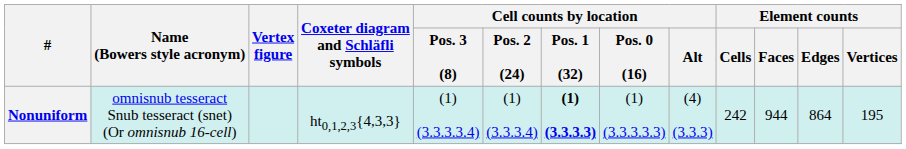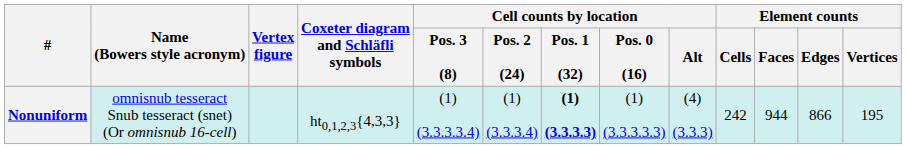 <table class="wikitable">
 <tr>
 <th rowspan=2>#</th>
 <th rowspan=2>Name<br>(Bowers style acronym)</th>
 <th rowspan=2><a href='#'>Vertex<br>figure</a></th>
 <th rowspan=2><a href='#'>Coxeter diagram</a><br>and <a href='#'>Schläfli</a><br>symbols</th>
 <th colspan=5>Cell counts by location</th>
 <th colspan=4>Element counts</th>
 </tr>
 <tr>
 <th>Pos. 3<br><br>(8)</th>
 <th>Pos. 2<br><br>(24)</th>
 <th>Pos. 1<br><br>(32)</th>
 <th>Pos. 0<br><br>(16)</th>
 <th>Alt</th>
 <th>Cells</th>
 <th>Faces</th>
 <th>Edges</th>
 <th>Vertices</th>
 </tr>
 <tr BGCOLOR="#d0f0f0"  align=center>
 <th><a href='#'>Nonuniform</a></th>
 <td><a href='#'>omnisnub tesseract</a><br>Snub tesseract (snet)<br>(Or <em>omnisnub 16-cell</em>)</td>
 <td></td>
 <td align=center><br>ht<sub>0,1,2,3</sub>{4,3,3}</td>
 <td>(1)<br><br><a href='#'>(3.3.3.3.4)</a></td>
 <td>(1)<br><br><a href='#'>(3.3.3.4)</a></td>
 <td><strong>(1)<br><br><a href='#'>(3.3.3.3)</a></strong></td>
 <td>(1)<br><br><a href='#'>(3.3.3.3.3)</a></td>
 <td>(4)<br><br><a href='#'>(3.3.3)</a></td>
 <td>242</td>
 <td>944</td>
-<td>864</td>
+<td>866</td>
 <td>195</td>
 </tr>
 </table>
